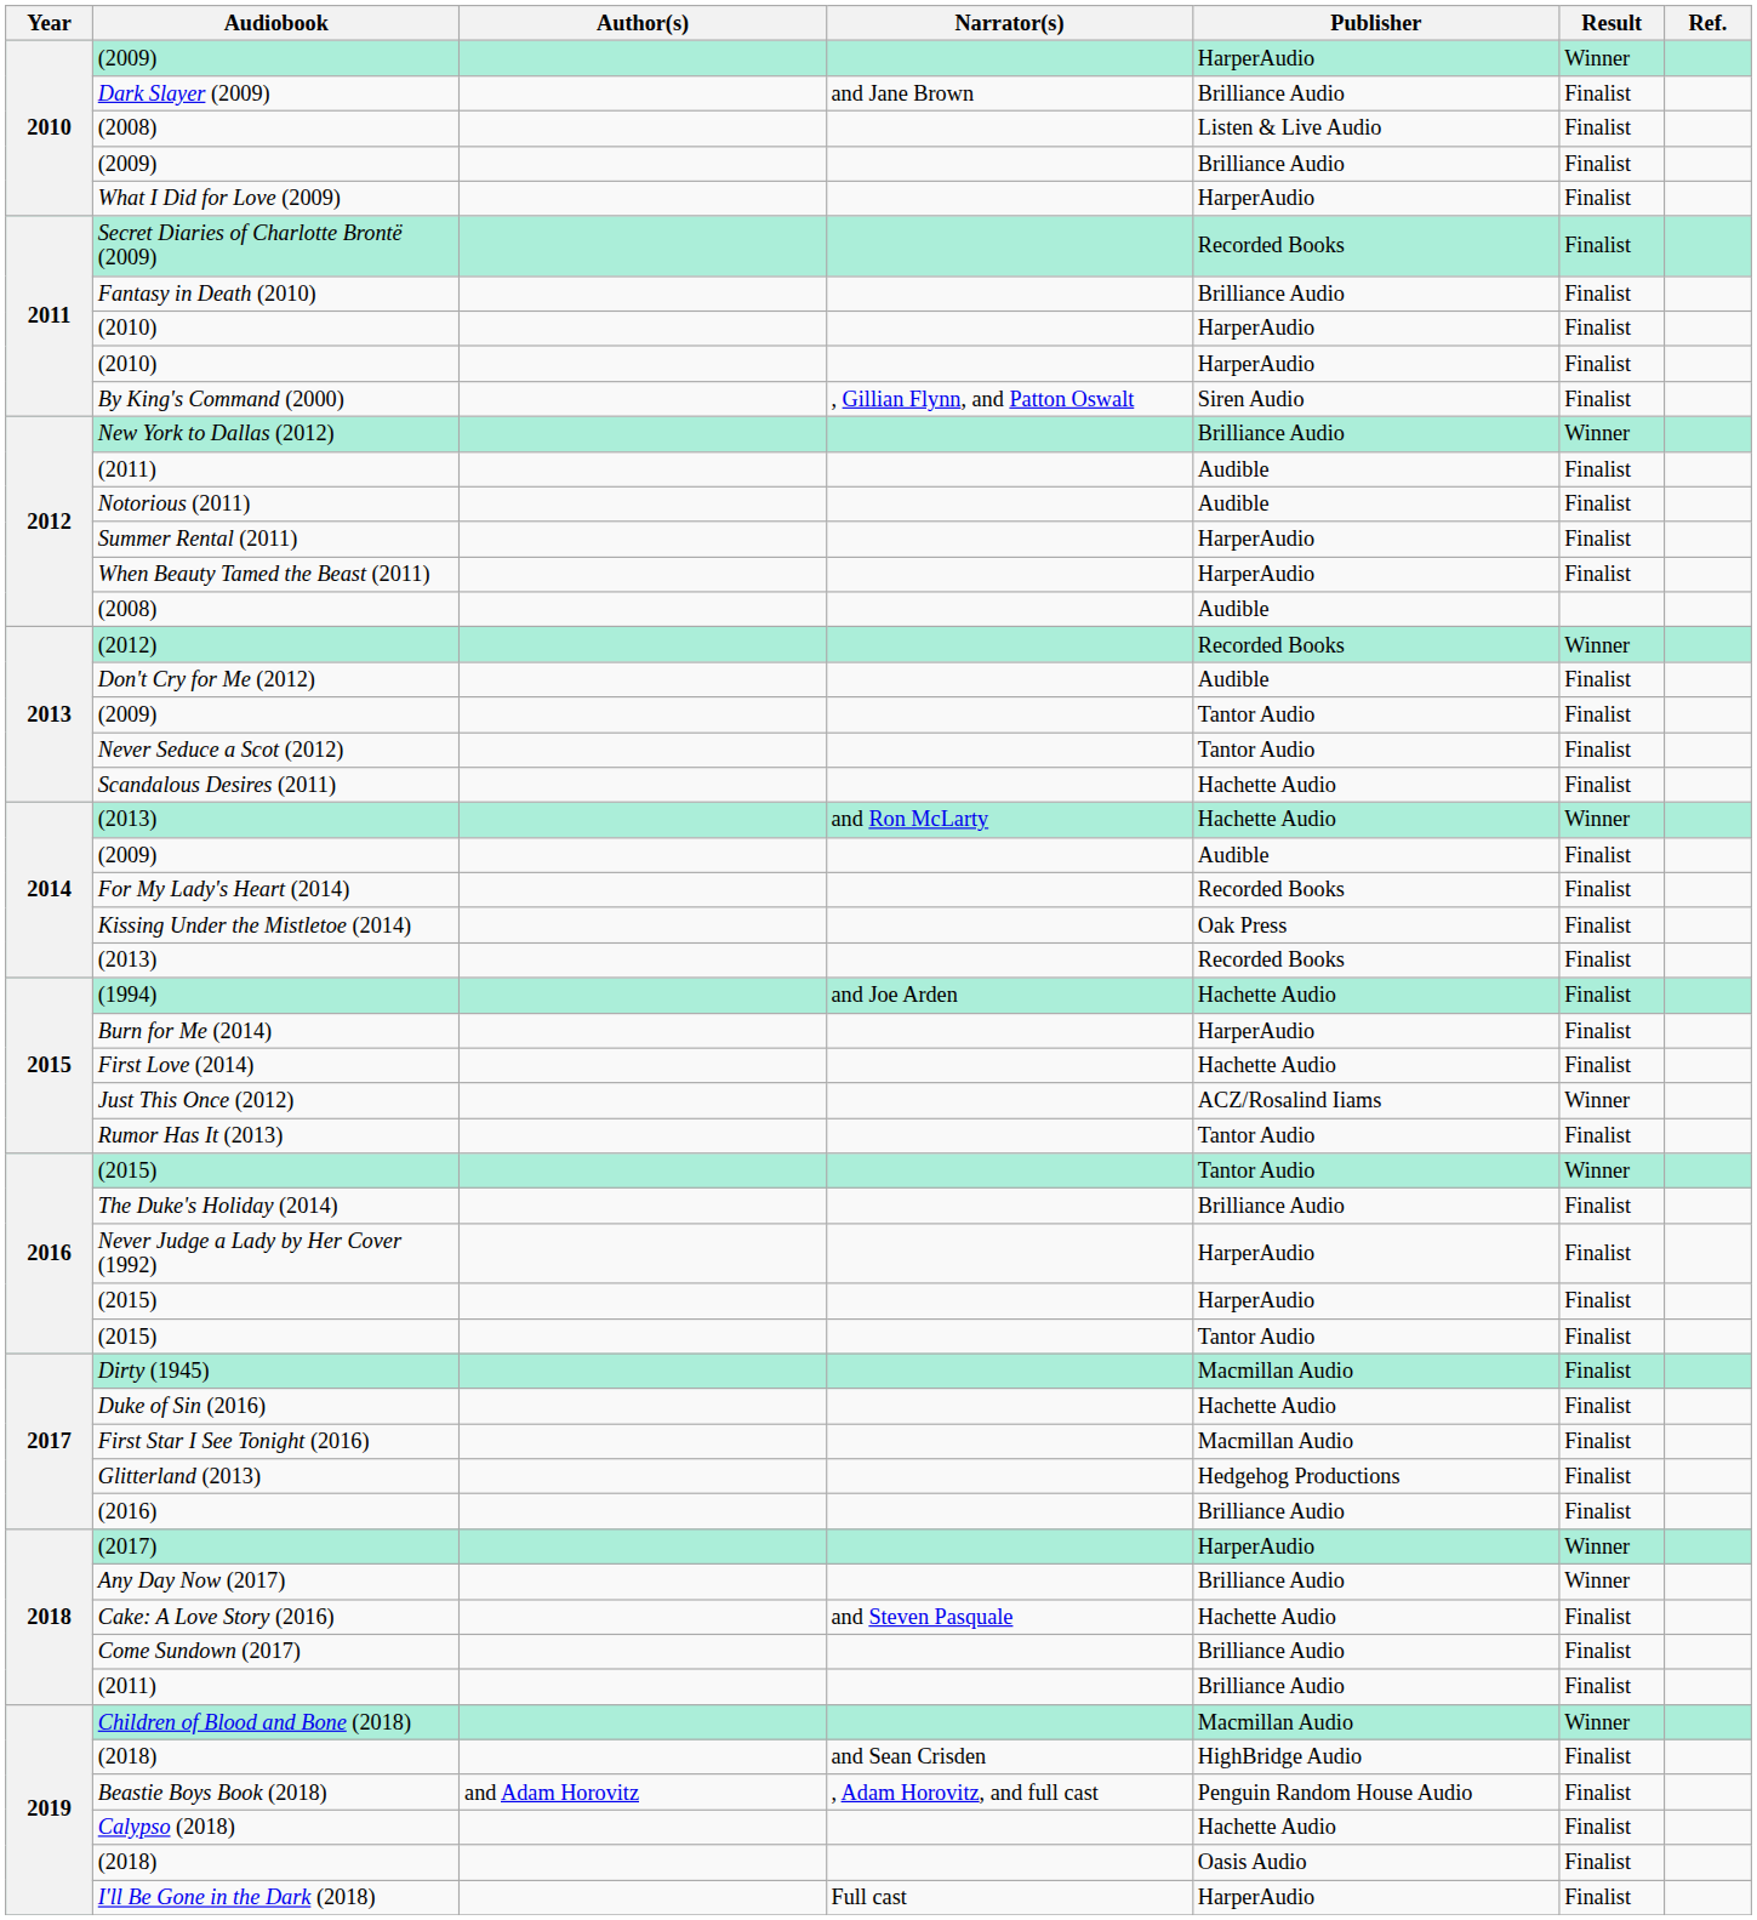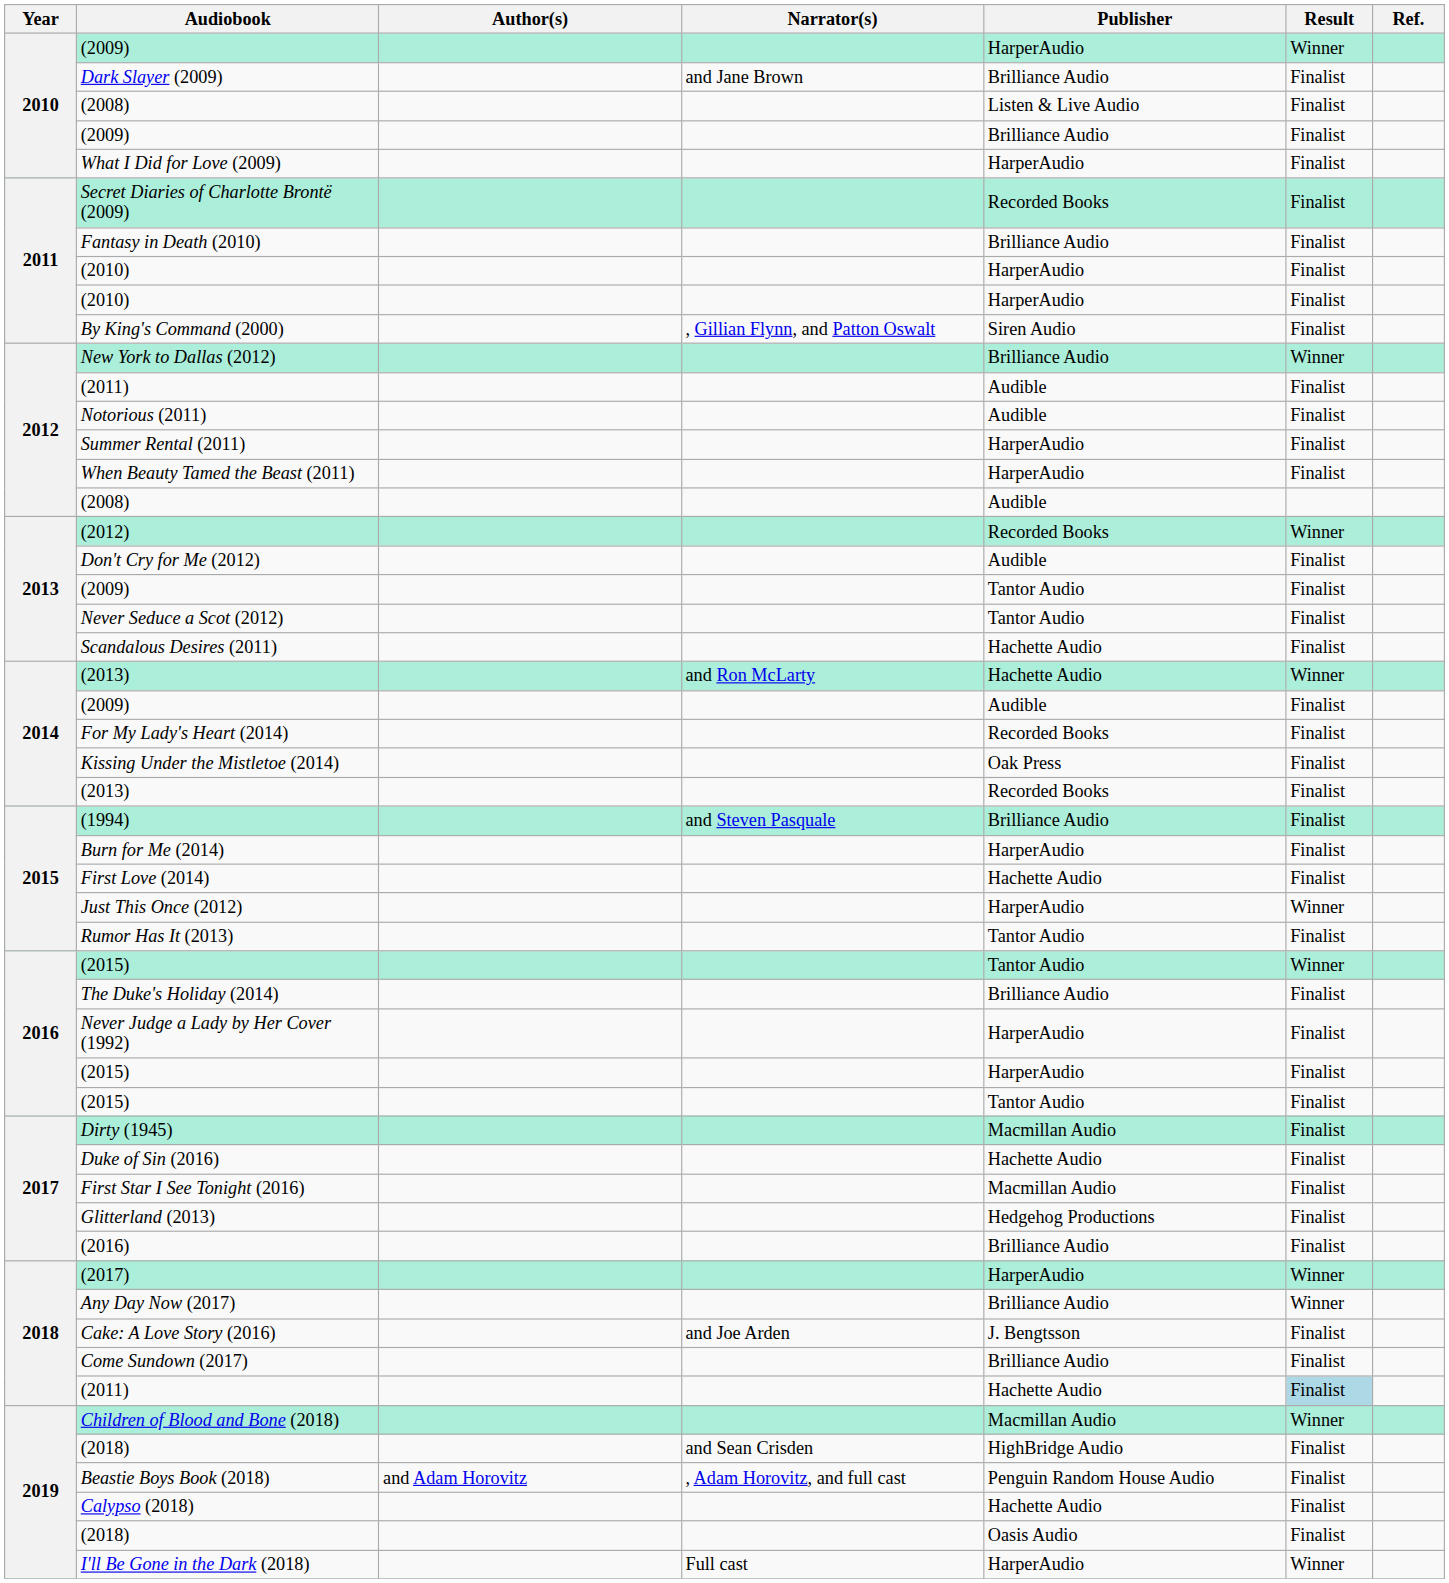 <table class="wikitable sortable mw-collapsible" style="width:100%">
 <tr>
 <th scope="col" width="5%">Year</th>
 <th scope="col" width="21%">Audiobook</th>
 <th scope="col" width="21%">Author(s)</th>
 <th scope="col" width="21%">Narrator(s)</th>
 <th scope="col" width="21%">Publisher</th>
 <th scope="col" width="6%">Result</th>
 <th scope="col" width="5%">Ref.</th>
 </tr>
 <tr style="background:#ABEED9">
 <th rowspan="5">2010<br></th>
 <td><em></em>  (2009)</td>
 <td></td>
 <td></td>
 <td>HarperAudio</td>
 <td>Winner</td>
 <td></td>
 </tr>
 <tr>
 <td><em><a href='#'>Dark Slayer</a></em> (2009)</td>
 <td></td>
 <td> and Jane Brown</td>
 <td>Brilliance Audio</td>
 <td>Finalist</td>
 <td></td>
 </tr>
 <tr>
 <td><em></em> (2008)</td>
 <td></td>
 <td></td>
 <td>Listen & Live Audio</td>
 <td>Finalist</td>
 <td></td>
 </tr>
 <tr>
 <td><em></em> (2009)</td>
 <td></td>
 <td></td>
 <td>Brilliance Audio</td>
 <td>Finalist</td>
 <td></td>
 </tr>
 <tr>
 <td><em>What I Did for Love</em> (2009)</td>
 <td></td>
 <td></td>
 <td>HarperAudio</td>
 <td>Finalist</td>
 <td></td>
 </tr>
 <tr style="background:#ABEED9">
 <th rowspan="5">2011<br></th>
 <td><em>Secret Diaries of Charlotte Brontë</em> (2009)</td>
 <td></td>
 <td></td>
 <td>Recorded Books</td>
 <td>Finalist</td>
 <td></td>
 </tr>
 <tr>
 <td><em>Fantasy in Death</em> (2010)</td>
 <td></td>
 <td></td>
 <td>Brilliance Audio</td>
 <td>Finalist</td>
 <td></td>
 </tr>
 <tr>
 <td><em></em> (2010)</td>
 <td></td>
 <td></td>
 <td>HarperAudio</td>
 <td>Finalist</td>
 <td></td>
 </tr>
 <tr>
 <td><em></em>  (2010)</td>
 <td></td>
 <td></td>
 <td>HarperAudio</td>
 <td>Finalist</td>
 <td></td>
 </tr>
 <tr>
 <td><em>By King's Command</em> (2000)</td>
 <td></td>
 <td>, <a href='#'>Gillian Flynn</a>, and <a href='#'>Patton Oswalt</a></td>
 <td>Siren Audio</td>
 <td>Finalist</td>
 <td></td>
 </tr>
 <tr style="background:#ABEED9">
 <th rowspan="6">2012<br></th>
 <td><em>New York to Dallas</em> (2012)</td>
 <td></td>
 <td></td>
 <td>Brilliance Audio</td>
 <td>Winner</td>
 <td></td>
 </tr>
 <tr>
 <td><em></em>  (2011)</td>
 <td></td>
 <td></td>
 <td>Audible</td>
 <td>Finalist</td>
 <td></td>
 </tr>
 <tr>
 <td><em>Notorious</em> (2011)</td>
 <td></td>
 <td></td>
 <td>Audible</td>
 <td>Finalist</td>
 <td></td>
 </tr>
 <tr>
 <td><em>Summer Rental</em> (2011)</td>
 <td></td>
 <td></td>
 <td>HarperAudio</td>
 <td>Finalist</td>
 <td></td>
 </tr>
 <tr>
 <td><em>When Beauty Tamed the Beast</em> (2011)</td>
 <td></td>
 <td></td>
 <td>HarperAudio</td>
 <td>Finalist</td>
 <td></td>
 </tr>
 <tr>
 <td><em></em>  (2008)</td>
 <td></td>
 <td></td>
 <td>Audible</td>
 <td></td>
 <td></td>
 </tr>
 <tr style="background:#ABEED9">
 <th rowspan="5">2013<br></th>
 <td><em></em>  (2012)</td>
 <td></td>
 <td></td>
 <td>Recorded Books</td>
 <td>Winner</td>
 <td></td>
 </tr>
 <tr>
 <td><em>Don't Cry for Me</em> (2012)</td>
 <td></td>
 <td></td>
 <td>Audible</td>
 <td>Finalist</td>
 <td></td>
 </tr>
 <tr>
 <td><em></em>  (2009)</td>
 <td></td>
 <td></td>
 <td>Tantor Audio</td>
 <td>Finalist</td>
 <td></td>
 </tr>
 <tr>
 <td><em>Never Seduce a Scot</em> (2012)</td>
 <td></td>
 <td></td>
 <td>Tantor Audio</td>
 <td>Finalist</td>
 <td></td>
 </tr>
 <tr>
 <td><em>Scandalous Desires</em> (2011)</td>
 <td></td>
 <td></td>
 <td>Hachette Audio</td>
 <td>Finalist</td>
 <td></td>
 </tr>
 <tr style="background:#ABEED9">
 <th rowspan="5">2014<br></th>
 <td><em></em>  (2013)</td>
 <td></td>
 <td> and <a href='#'>Ron McLarty</a></td>
 <td>Hachette Audio</td>
 <td>Winner</td>
 <td></td>
 </tr>
 <tr>
 <td><em></em>  (2009)</td>
 <td></td>
 <td></td>
 <td>Audible</td>
 <td>Finalist</td>
 <td></td>
 </tr>
 <tr>
 <td><em>For My Lady's Heart</em> (2014)</td>
 <td></td>
 <td></td>
 <td>Recorded Books</td>
 <td>Finalist</td>
 <td></td>
 </tr>
 <tr>
 <td><em>Kissing Under the Mistletoe</em> (2014)</td>
 <td></td>
 <td></td>
 <td>Oak Press</td>
 <td>Finalist</td>
 <td></td>
 </tr>
 <tr>
 <td><em></em>  (2013)</td>
 <td></td>
 <td></td>
 <td>Recorded Books</td>
 <td>Finalist</td>
 <td></td>
 </tr>
 <tr style="background:#ABEED9">
 <th rowspan="5">2015<br></th>
 <td><em></em>  (1994)</td>
 <td></td>
-<td> and Joe Arden</td>
-<td>Hachette Audio</td>
+<td> and <a href='#'>Steven Pasquale</a></td>
+<td>Brilliance Audio</td>
 <td>Finalist</td>
 <td></td>
 </tr>
 <tr>
 <td><em>Burn for Me</em> (2014)</td>
 <td></td>
 <td></td>
 <td>HarperAudio</td>
 <td>Finalist</td>
 <td></td>
 </tr>
 <tr>
 <td><em>First Love</em> (2014)</td>
 <td></td>
 <td></td>
 <td>Hachette Audio</td>
 <td>Finalist</td>
 <td></td>
 </tr>
 <tr>
 <td><em>Just This Once</em> (2012)</td>
 <td></td>
 <td></td>
-<td>ACZ/Rosalind Iiams</td>
+<td>HarperAudio</td>
 <td>Winner</td>
 <td></td>
 </tr>
 <tr>
 <td><em>Rumor Has It</em> (2013)</td>
 <td></td>
 <td></td>
 <td>Tantor Audio</td>
 <td>Finalist</td>
 <td></td>
 </tr>
 <tr style="background:#ABEED9">
 <th rowspan="5">2016<br></th>
 <td><em></em>  (2015)</td>
 <td></td>
 <td></td>
 <td>Tantor Audio</td>
 <td>Winner</td>
 <td></td>
 </tr>
 <tr>
 <td><em>The Duke's Holiday</em>  (2014)</td>
 <td></td>
 <td></td>
 <td>Brilliance Audio</td>
 <td>Finalist</td>
 <td></td>
 </tr>
 <tr>
 <td><em>Never Judge a Lady by Her Cover</em> (1992)</td>
 <td></td>
 <td></td>
 <td>HarperAudio</td>
 <td>Finalist</td>
 <td></td>
 </tr>
 <tr>
 <td><em></em>  (2015)</td>
 <td></td>
 <td></td>
 <td>HarperAudio</td>
 <td>Finalist</td>
 <td></td>
 </tr>
 <tr>
 <td><em></em>  (2015)</td>
 <td></td>
 <td></td>
 <td>Tantor Audio</td>
 <td>Finalist</td>
 <td></td>
 </tr>
 <tr style="background:#ABEED9">
 <th rowspan="5">2017<br></th>
 <td><em>Dirty</em> (1945)</td>
 <td></td>
 <td></td>
 <td>Macmillan Audio</td>
 <td>Finalist</td>
 <td></td>
 </tr>
 <tr>
 <td><em>Duke of Sin</em> (2016)</td>
 <td></td>
 <td></td>
 <td>Hachette Audio</td>
 <td>Finalist</td>
 <td></td>
 </tr>
 <tr>
 <td><em>First Star I See Tonight</em> (2016)</td>
 <td></td>
 <td></td>
 <td>Macmillan Audio</td>
 <td>Finalist</td>
 <td></td>
 </tr>
 <tr>
 <td><em>Glitterland</em> (2013)</td>
 <td></td>
 <td></td>
 <td>Hedgehog Productions</td>
 <td>Finalist</td>
 <td></td>
 </tr>
 <tr>
 <td><em></em>  (2016)</td>
 <td></td>
 <td></td>
 <td>Brilliance Audio</td>
 <td>Finalist</td>
 <td></td>
 </tr>
 <tr style="background:#ABEED9">
 <th rowspan="5">2018<br></th>
 <td><em></em>  (2017)</td>
 <td></td>
 <td></td>
 <td>HarperAudio</td>
 <td>Winner</td>
 <td></td>
 </tr>
 <tr>
 <td><em>Any Day Now</em> (2017)</td>
 <td></td>
 <td></td>
 <td>Brilliance Audio</td>
 <td>Winner</td>
 <td></td>
 </tr>
 <tr>
 <td><em>Cake: A Love Story</em> (2016)</td>
 <td></td>
-<td> and <a href='#'>Steven Pasquale</a></td>
-<td>Hachette Audio</td>
+<td> and Joe Arden</td>
+<td>J. Bengtsson</td>
 <td>Finalist</td>
 <td></td>
 </tr>
 <tr>
 <td><em>Come Sundown</em> (2017)</td>
 <td></td>
 <td></td>
 <td>Brilliance Audio</td>
 <td>Finalist</td>
 <td></td>
 </tr>
 <tr>
 <td><em></em>  (2011)</td>
 <td></td>
 <td></td>
-<td>Brilliance Audio</td>
-<td>Finalist</td>
+<td>Hachette Audio</td>
+<td style="background: lightblue;">Finalist</td>
 <td></td>
 </tr>
 <tr style="background:#ABEED9">
 <th rowspan="6">2019<br></th>
 <td><em><a href='#'>Children of Blood and Bone</a></em> (2018)</td>
 <td></td>
 <td></td>
 <td>Macmillan Audio</td>
 <td>Winner</td>
 <td></td>
 </tr>
 <tr>
 <td><em></em>  (2018)</td>
 <td></td>
 <td> and Sean Crisden</td>
 <td>HighBridge Audio</td>
 <td>Finalist</td>
 <td></td>
 </tr>
 <tr>
 <td><em>Beastie Boys Book</em> (2018)</td>
 <td> and <a href='#'>Adam Horovitz</a></td>
 <td>, <a href='#'>Adam Horovitz</a>, and full cast</td>
 <td>Penguin Random House Audio</td>
 <td>Finalist</td>
 <td></td>
 </tr>
 <tr>
 <td><em><a href='#'>Calypso</a></em> (2018)</td>
 <td></td>
 <td></td>
 <td>Hachette Audio</td>
 <td>Finalist</td>
 <td></td>
 </tr>
 <tr>
 <td><em></em> (2018)</td>
 <td></td>
 <td></td>
 <td>Oasis Audio</td>
 <td>Finalist</td>
 <td></td>
 </tr>
 <tr>
 <td><em><a href='#'>I'll Be Gone in the Dark</a></em> (2018)</td>
 <td></td>
 <td>Full cast</td>
 <td>HarperAudio</td>
-<td>Finalist</td>
+<td>Winner</td>
 <td></td>
 </tr>
 </table>
